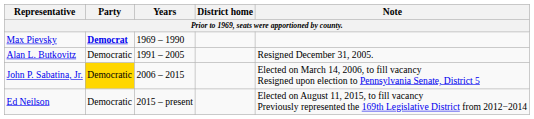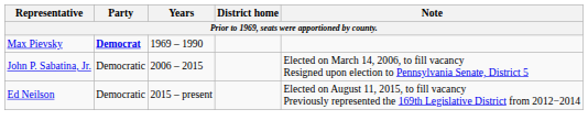 <table class=wikitable>
 <tr valign=bottom>
 <th>Representative</th>
 <th>Party</th>
 <th>Years</th>
 <th>District home</th>
 <th>Note</th>
 </tr>
 <tr>
 <th colspan=5 style="font-size: 80%;"><em>Prior to 1969, seats were apportioned by county.</em></th>
 </tr>
 <tr>
 <td><a href='#'>Max Pievsky</a></td>
 <td><strong><a href='#'>Democrat</a></strong></td>
 <td>1969 – 1990</td>
 <td></td>
 <td></td>
 </tr>
 <tr>
-<td><a href='#'>Alan L. Butkovitz</a></td>
+<td><a href='#'>John P. Sabatina, Jr.</a></td>
 <td>Democratic</td>
-<td>1991 – 2005</td>
-<td></td>
-<td>Resigned December 31, 2005.</td>
-</tr>
-<tr>
-<td><a href='#'>John P. Sabatina, Jr.</a></td>
-<td style="background: gold;">Democratic</td>
 <td>2006 – 2015</td>
 <td></td>
 <td>Elected on March 14, 2006, to fill vacancy<br>Resigned upon election to <a href='#'>Pennsylvania Senate, District 5</a></td>
 </tr>
 <tr>
 <td><a href='#'>Ed Neilson</a></td>
 <td>Democratic</td>
 <td>2015 – present</td>
 <td></td>
 <td>Elected on August 11, 2015, to fill vacancy<br>Previously represented the <a href='#'>169th Legislative District</a> from 2012−2014</td>
 </tr>
 </table>
